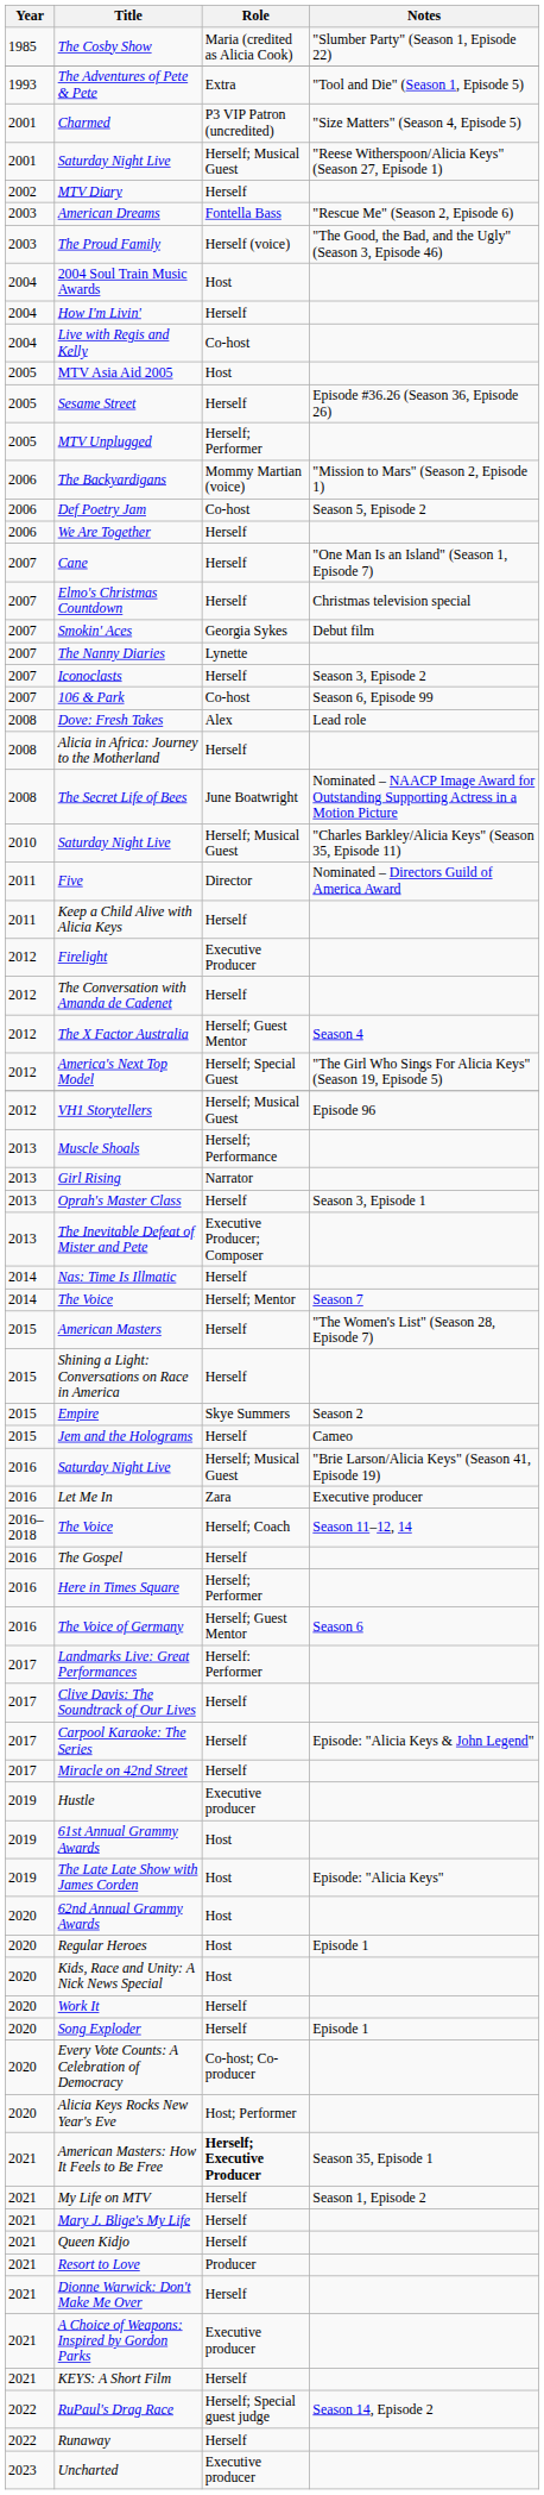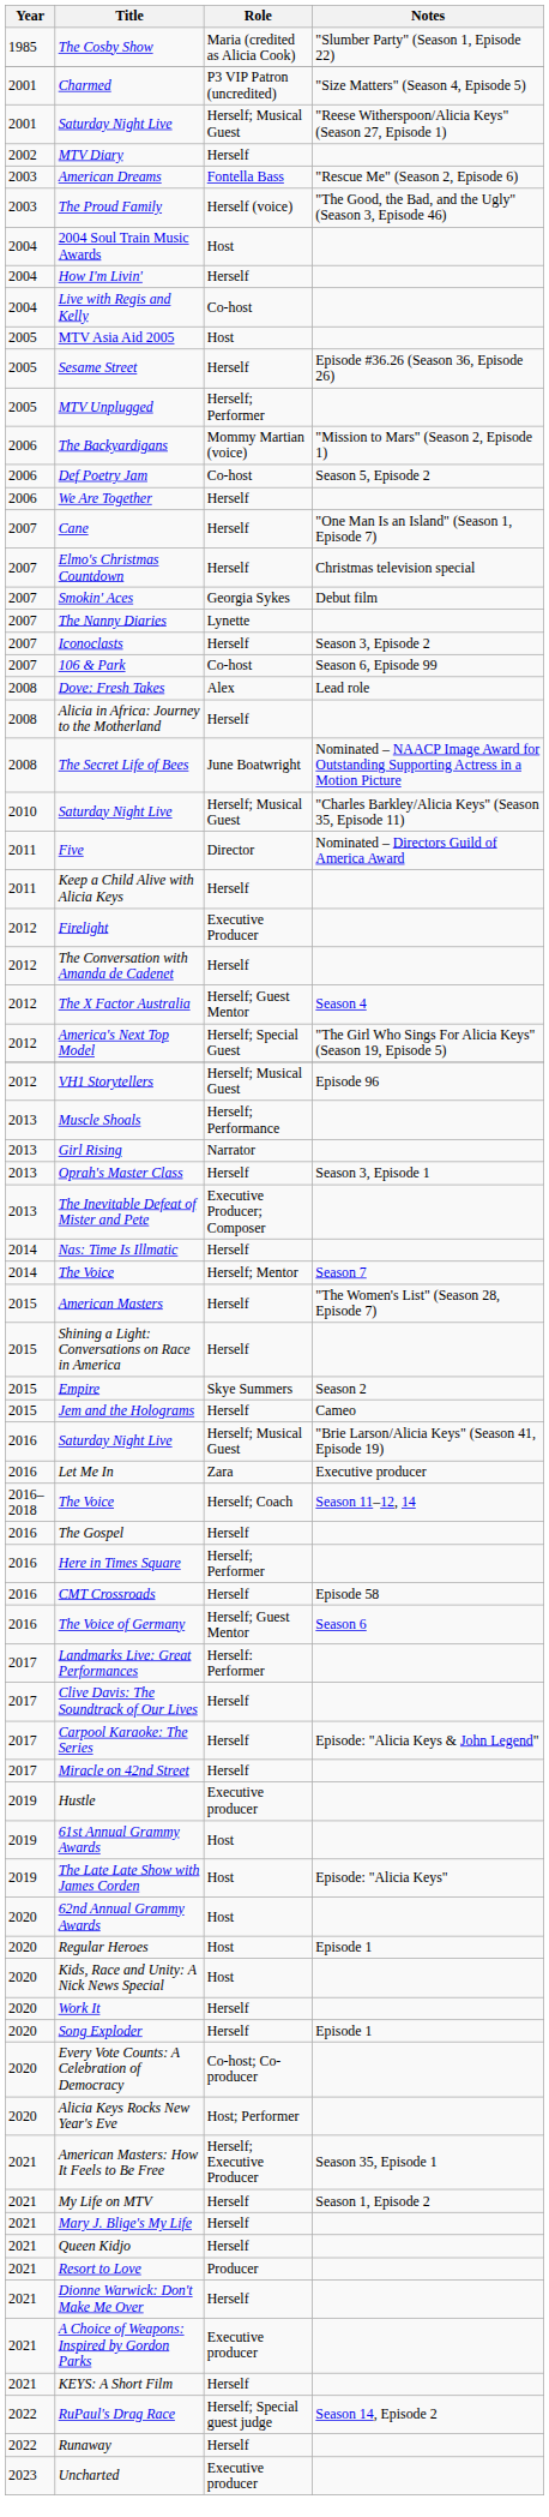 <table class="wikitable sortable">
 <tr>
 <th>Year</th>
 <th>Title</th>
 <th>Role</th>
 <th class="unsortable">Notes</th>
 </tr>
 <tr>
 <td>1985</td>
 <td><em><a href='#'>The Cosby Show</a></em></td>
 <td>Maria (credited as Alicia Cook)</td>
 <td>"Slumber Party" (Season 1, Episode 22)</td>
 </tr>
 <tr>
-</tr>
-<tr>
-<td>1993</td>
-<td><em><a href='#'>The Adventures of Pete & Pete</a></em></td>
-<td>Extra</td>
-<td>"Tool and Die" (<a href='#'>Season 1</a>, Episode 5)</td>
 </tr>
 <tr>
 <td>2001</td>
 <td><em><a href='#'>Charmed</a></em></td>
 <td>P3 VIP Patron (uncredited)</td>
 <td>"Size Matters" (Season 4, Episode 5)</td>
 </tr>
 <tr>
 <td>2001</td>
 <td><em><a href='#'>Saturday Night Live</a></em></td>
 <td>Herself; Musical Guest</td>
 <td>"Reese Witherspoon/Alicia Keys" (Season 27, Episode 1)</td>
 </tr>
 <tr>
 <td>2002</td>
 <td><em><a href='#'>MTV Diary</a></em></td>
 <td>Herself</td>
 <td></td>
 </tr>
 <tr>
 <td>2003</td>
 <td><em><a href='#'>American Dreams</a></em></td>
 <td><a href='#'>Fontella Bass</a></td>
 <td>"Rescue Me" (Season 2, Episode 6)</td>
 </tr>
 <tr>
 <td>2003</td>
 <td><em><a href='#'>The Proud Family</a></em></td>
 <td>Herself (voice)</td>
 <td>"The Good, the Bad, and the Ugly" (Season 3, Episode 46)</td>
 </tr>
 <tr>
 <td>2004</td>
 <td><a href='#'>2004 Soul Train Music Awards</a></td>
 <td>Host</td>
 <td></td>
 </tr>
 <tr>
 <td>2004</td>
 <td><em><a href='#'>How I'm Livin'</a></em></td>
 <td>Herself</td>
 <td></td>
 </tr>
 <tr>
 <td>2004</td>
 <td><em><a href='#'>Live with Regis and Kelly</a></em></td>
 <td>Co-host</td>
 <td></td>
 </tr>
 <tr>
 <td>2005</td>
 <td><a href='#'>MTV Asia Aid 2005</a></td>
 <td>Host</td>
 <td></td>
 </tr>
 <tr>
 <td>2005</td>
 <td><em><a href='#'>Sesame Street</a></em></td>
 <td>Herself</td>
 <td>Episode #36.26 (Season 36, Episode 26)</td>
 </tr>
 <tr>
 <td>2005</td>
 <td><em><a href='#'>MTV Unplugged</a></em></td>
 <td>Herself; Performer</td>
 <td></td>
 </tr>
 <tr>
 <td>2006</td>
 <td><em><a href='#'>The Backyardigans</a></em></td>
 <td>Mommy Martian (voice)</td>
 <td>"Mission to Mars" (Season 2, Episode 1)</td>
 </tr>
 <tr>
 <td>2006</td>
 <td><em><a href='#'>Def Poetry Jam</a></em></td>
 <td>Co-host</td>
 <td>Season 5, Episode 2</td>
 </tr>
 <tr>
 <td>2006</td>
 <td><em><a href='#'>We Are Together</a></em></td>
 <td>Herself</td>
 <td></td>
 </tr>
 <tr>
 <td>2007</td>
 <td><em><a href='#'>Cane</a></em></td>
 <td>Herself</td>
 <td>"One Man Is an Island" (Season 1, Episode 7)</td>
 </tr>
 <tr>
 <td>2007</td>
 <td><em><a href='#'>Elmo's Christmas Countdown</a></em></td>
 <td>Herself</td>
 <td>Christmas television special</td>
 </tr>
 <tr>
 <td>2007</td>
 <td><em><a href='#'>Smokin' Aces</a></em></td>
 <td>Georgia Sykes</td>
 <td>Debut film</td>
 </tr>
 <tr>
 <td>2007</td>
 <td><em><a href='#'>The Nanny Diaries</a></em></td>
 <td>Lynette</td>
 <td></td>
 </tr>
 <tr>
 <td>2007</td>
 <td><em><a href='#'>Iconoclasts</a></em></td>
 <td>Herself</td>
 <td>Season 3, Episode 2</td>
 </tr>
 <tr>
 <td>2007</td>
 <td><em><a href='#'>106 & Park</a></em></td>
 <td>Co-host</td>
 <td>Season 6, Episode 99</td>
 </tr>
 <tr>
 <td>2008</td>
 <td><em><a href='#'>Dove: Fresh Takes</a></em></td>
 <td>Alex</td>
 <td>Lead role</td>
 </tr>
 <tr>
 <td>2008</td>
 <td><em>Alicia in Africa: Journey to the Motherland</em></td>
 <td>Herself</td>
 <td></td>
 </tr>
 <tr>
 <td>2008</td>
 <td><em><a href='#'>The Secret Life of Bees</a></em></td>
 <td>June Boatwright</td>
 <td>Nominated – <a href='#'>NAACP Image Award for Outstanding Supporting Actress in a Motion Picture</a></td>
 </tr>
 <tr>
 <td>2010</td>
 <td><em><a href='#'>Saturday Night Live</a></em></td>
 <td>Herself; Musical Guest</td>
 <td>"Charles Barkley/Alicia Keys" (Season 35, Episode 11)</td>
 </tr>
 <tr>
 <td>2011</td>
 <td><em><a href='#'>Five</a></em></td>
 <td>Director</td>
 <td>Nominated – <a href='#'>Directors Guild of America Award</a></td>
 </tr>
 <tr>
 <td>2011</td>
 <td><em>Keep a Child Alive with Alicia Keys</em></td>
 <td>Herself</td>
 <td></td>
 </tr>
 <tr>
 <td>2012</td>
 <td><em><a href='#'>Firelight</a></em></td>
 <td>Executive Producer</td>
 <td></td>
 </tr>
 <tr>
 <td>2012</td>
 <td><em>The Conversation with <a href='#'>Amanda de Cadenet</a></em></td>
 <td>Herself</td>
 <td></td>
 </tr>
 <tr>
 <td>2012</td>
 <td><em><a href='#'>The X Factor Australia</a></em></td>
 <td>Herself; Guest Mentor</td>
 <td><a href='#'>Season 4</a></td>
 </tr>
 <tr>
 <td>2012</td>
 <td><em><a href='#'>America's Next Top Model</a></em></td>
 <td>Herself; Special Guest</td>
 <td>"The Girl Who Sings For Alicia Keys" (Season 19, Episode 5)</td>
 </tr>
 <tr>
 </tr>
 <tr>
 <td>2012</td>
 <td><em><a href='#'>VH1 Storytellers</a></em></td>
 <td>Herself; Musical Guest</td>
 <td>Episode 96</td>
 </tr>
 <tr>
 <td>2013</td>
 <td><em><a href='#'>Muscle Shoals</a></em></td>
 <td>Herself; Performance</td>
 <td></td>
 </tr>
 <tr>
 <td>2013</td>
 <td><em><a href='#'>Girl Rising</a></em></td>
 <td>Narrator</td>
 <td></td>
 </tr>
 <tr>
 <td>2013</td>
 <td><em><a href='#'>Oprah's Master Class</a></em></td>
 <td>Herself</td>
 <td>Season 3, Episode 1</td>
 </tr>
 <tr>
 <td>2013</td>
 <td><em><a href='#'>The Inevitable Defeat of Mister and Pete</a></em></td>
 <td>Executive Producer; Composer</td>
 <td></td>
 </tr>
 <tr>
 <td>2014</td>
 <td><em><a href='#'>Nas: Time Is Illmatic</a></em></td>
 <td>Herself</td>
 <td></td>
 </tr>
 <tr>
 <td>2014</td>
 <td><em><a href='#'>The Voice</a></em></td>
 <td>Herself; Mentor</td>
 <td><a href='#'>Season 7</a></td>
 </tr>
 <tr>
 <td>2015</td>
 <td><em><a href='#'>American Masters</a></em></td>
 <td>Herself</td>
 <td>"The Women's List" (Season 28, Episode 7)</td>
 </tr>
 <tr>
 <td>2015</td>
 <td><em>Shining a Light: Conversations on Race in America</em></td>
 <td>Herself</td>
 <td></td>
 </tr>
 <tr>
 <td>2015</td>
 <td><em><a href='#'>Empire</a></em></td>
 <td>Skye Summers</td>
 <td>Season 2</td>
 </tr>
 <tr>
 <td>2015</td>
 <td><em><a href='#'>Jem and the Holograms</a></em></td>
 <td>Herself</td>
 <td>Cameo</td>
 </tr>
 <tr>
 <td>2016</td>
 <td><em><a href='#'>Saturday Night Live</a></em></td>
 <td>Herself; Musical Guest</td>
 <td>"Brie Larson/Alicia Keys" (Season 41, Episode 19)</td>
 </tr>
 <tr>
 <td>2016</td>
 <td><em>Let Me In</em></td>
 <td>Zara</td>
 <td>Executive producer</td>
 </tr>
 <tr>
 <td>2016–2018</td>
 <td><em><a href='#'>The Voice</a></em></td>
 <td>Herself; Coach</td>
 <td><a href='#'>Season 11</a>–<a href='#'>12</a>, <a href='#'>14</a></td>
 </tr>
 <tr>
 <td>2016</td>
 <td><em>The Gospel</em></td>
 <td>Herself</td>
 <td></td>
 </tr>
 <tr>
 <td>2016</td>
 <td><em><a href='#'>Here in Times Square</a></em></td>
 <td>Herself; Performer</td>
 <td></td>
 </tr>
 <tr>
 <td>2016</td>
+<td><em><a href='#'>CMT Crossroads</a></em></td>
+<td>Herself</td>
+<td>Episode 58</td>
+</tr>
+<tr>
+<td>2016</td>
 <td><em><a href='#'>The Voice of Germany</a></em></td>
 <td>Herself; Guest Mentor</td>
 <td><a href='#'>Season 6</a></td>
 </tr>
 <tr>
 <td>2017</td>
 <td><em><a href='#'>Landmarks Live: Great Performances</a></em></td>
 <td>Herself: Performer</td>
 <td></td>
 </tr>
 <tr>
 <td>2017</td>
 <td><em><a href='#'>Clive Davis: The Soundtrack of Our Lives</a></em></td>
 <td>Herself</td>
 <td></td>
 </tr>
 <tr>
 <td>2017</td>
 <td><em><a href='#'>Carpool Karaoke: The Series</a></em></td>
 <td>Herself</td>
 <td>Episode: "Alicia Keys & <a href='#'>John Legend</a>"</td>
 </tr>
 <tr>
 <td>2017</td>
 <td><em><a href='#'>Miracle on 42nd Street</a></em></td>
 <td>Herself</td>
 <td></td>
 </tr>
 <tr>
 <td>2019</td>
 <td><em>Hustle</em></td>
 <td>Executive producer</td>
 <td></td>
 </tr>
 <tr>
 <td>2019</td>
 <td><em><a href='#'>61st Annual Grammy Awards</a></em></td>
 <td>Host</td>
 <td></td>
 </tr>
 <tr>
 <td>2019</td>
 <td><em><a href='#'>The Late Late Show with James Corden</a></em></td>
 <td>Host</td>
 <td>Episode: "Alicia Keys"</td>
 </tr>
 <tr>
 <td>2020</td>
 <td><em><a href='#'>62nd Annual Grammy Awards</a></em></td>
 <td>Host</td>
 <td></td>
 </tr>
 <tr>
 <td>2020</td>
 <td><em>Regular Heroes</em></td>
 <td>Host</td>
 <td>Episode 1</td>
 </tr>
 <tr>
 <td>2020</td>
 <td><em>Kids, Race and Unity: A Nick News Special</em></td>
 <td>Host</td>
 <td></td>
 </tr>
 <tr>
 <td>2020</td>
 <td><em><a href='#'>Work It</a></em></td>
 <td>Herself</td>
 <td></td>
 </tr>
 <tr>
 <td>2020</td>
 <td><em><a href='#'>Song Exploder</a></em></td>
 <td>Herself</td>
 <td>Episode 1</td>
 </tr>
 <tr>
 <td>2020</td>
 <td><em>Every Vote Counts: A Celebration of Democracy</em></td>
 <td>Co-host; Co-producer</td>
 <td></td>
 </tr>
 <tr>
 <td>2020</td>
 <td><em>Alicia Keys Rocks New Year's Eve</em></td>
 <td>Host; Performer</td>
 <td></td>
 </tr>
 <tr>
 <td>2021</td>
 <td><em>American Masters: How It Feels to Be Free</em></td>
-<td><strong>Herself; Executive Producer</strong></td>
+<td>Herself; Executive Producer</td>
 <td>Season 35, Episode 1</td>
 </tr>
 <tr>
 <td>2021</td>
 <td><em>My Life on MTV</em></td>
 <td>Herself</td>
 <td>Season 1, Episode 2</td>
 </tr>
 <tr>
 <td>2021</td>
 <td><em><a href='#'>Mary J. Blige's My Life</a></em></td>
 <td>Herself</td>
 <td></td>
 </tr>
 <tr>
 <td>2021</td>
 <td><em>Queen Kidjo</em></td>
 <td>Herself</td>
 <td></td>
 </tr>
 <tr>
 <td>2021</td>
 <td><em><a href='#'>Resort to Love</a></em></td>
 <td>Producer</td>
 <td></td>
 </tr>
 <tr>
 <td>2021</td>
 <td><em><a href='#'>Dionne Warwick: Don't Make Me Over</a></em></td>
 <td>Herself</td>
 <td></td>
 </tr>
 <tr>
 <td>2021</td>
 <td><em><a href='#'>A Choice of Weapons: Inspired by Gordon Parks</a></em></td>
 <td>Executive producer</td>
 <td></td>
 </tr>
 <tr>
 <td>2021</td>
 <td><em>KEYS: A Short Film</em></td>
 <td>Herself</td>
 <td></td>
 </tr>
 <tr>
 <td>2022</td>
 <td><em><a href='#'>RuPaul's Drag Race</a></em></td>
 <td>Herself; Special guest judge</td>
 <td><a href='#'>Season 14</a>, Episode 2</td>
 </tr>
 <tr>
 <td>2022</td>
 <td><em>Runaway</em></td>
 <td>Herself</td>
 <td></td>
 </tr>
 <tr>
 <td>2023</td>
 <td><em>Uncharted</em></td>
 <td>Executive producer</td>
 </tr>
 </table>
